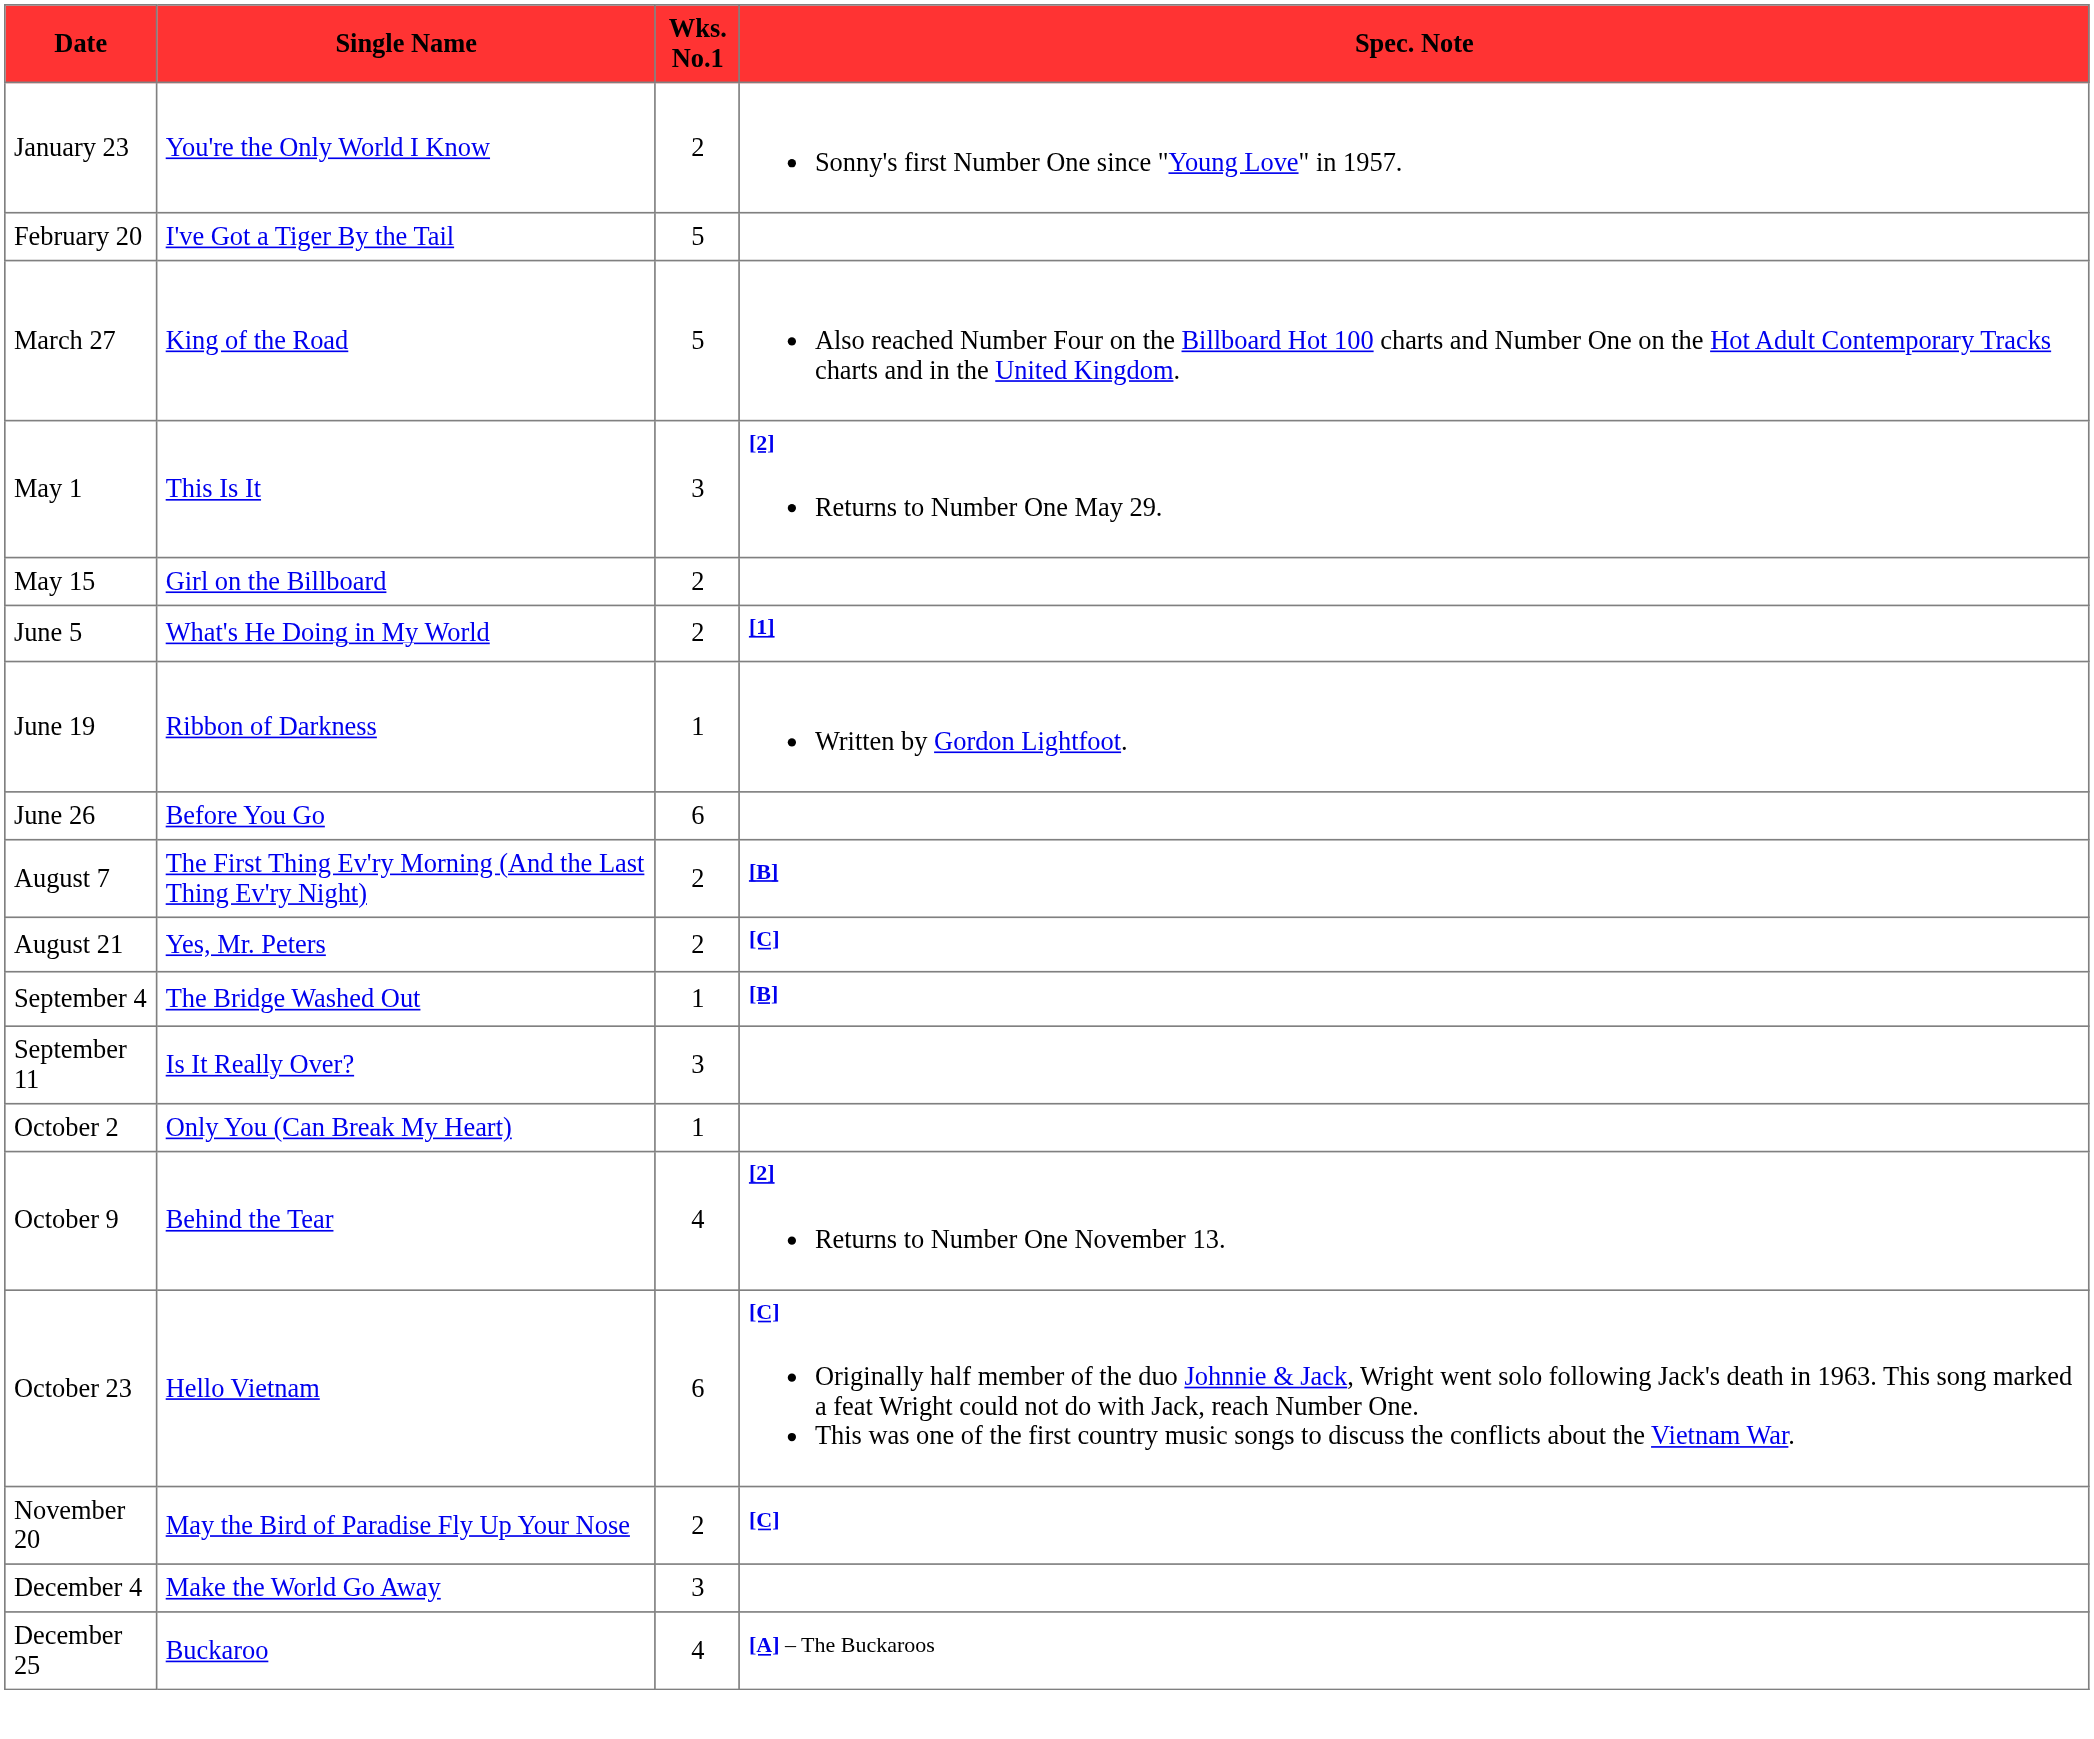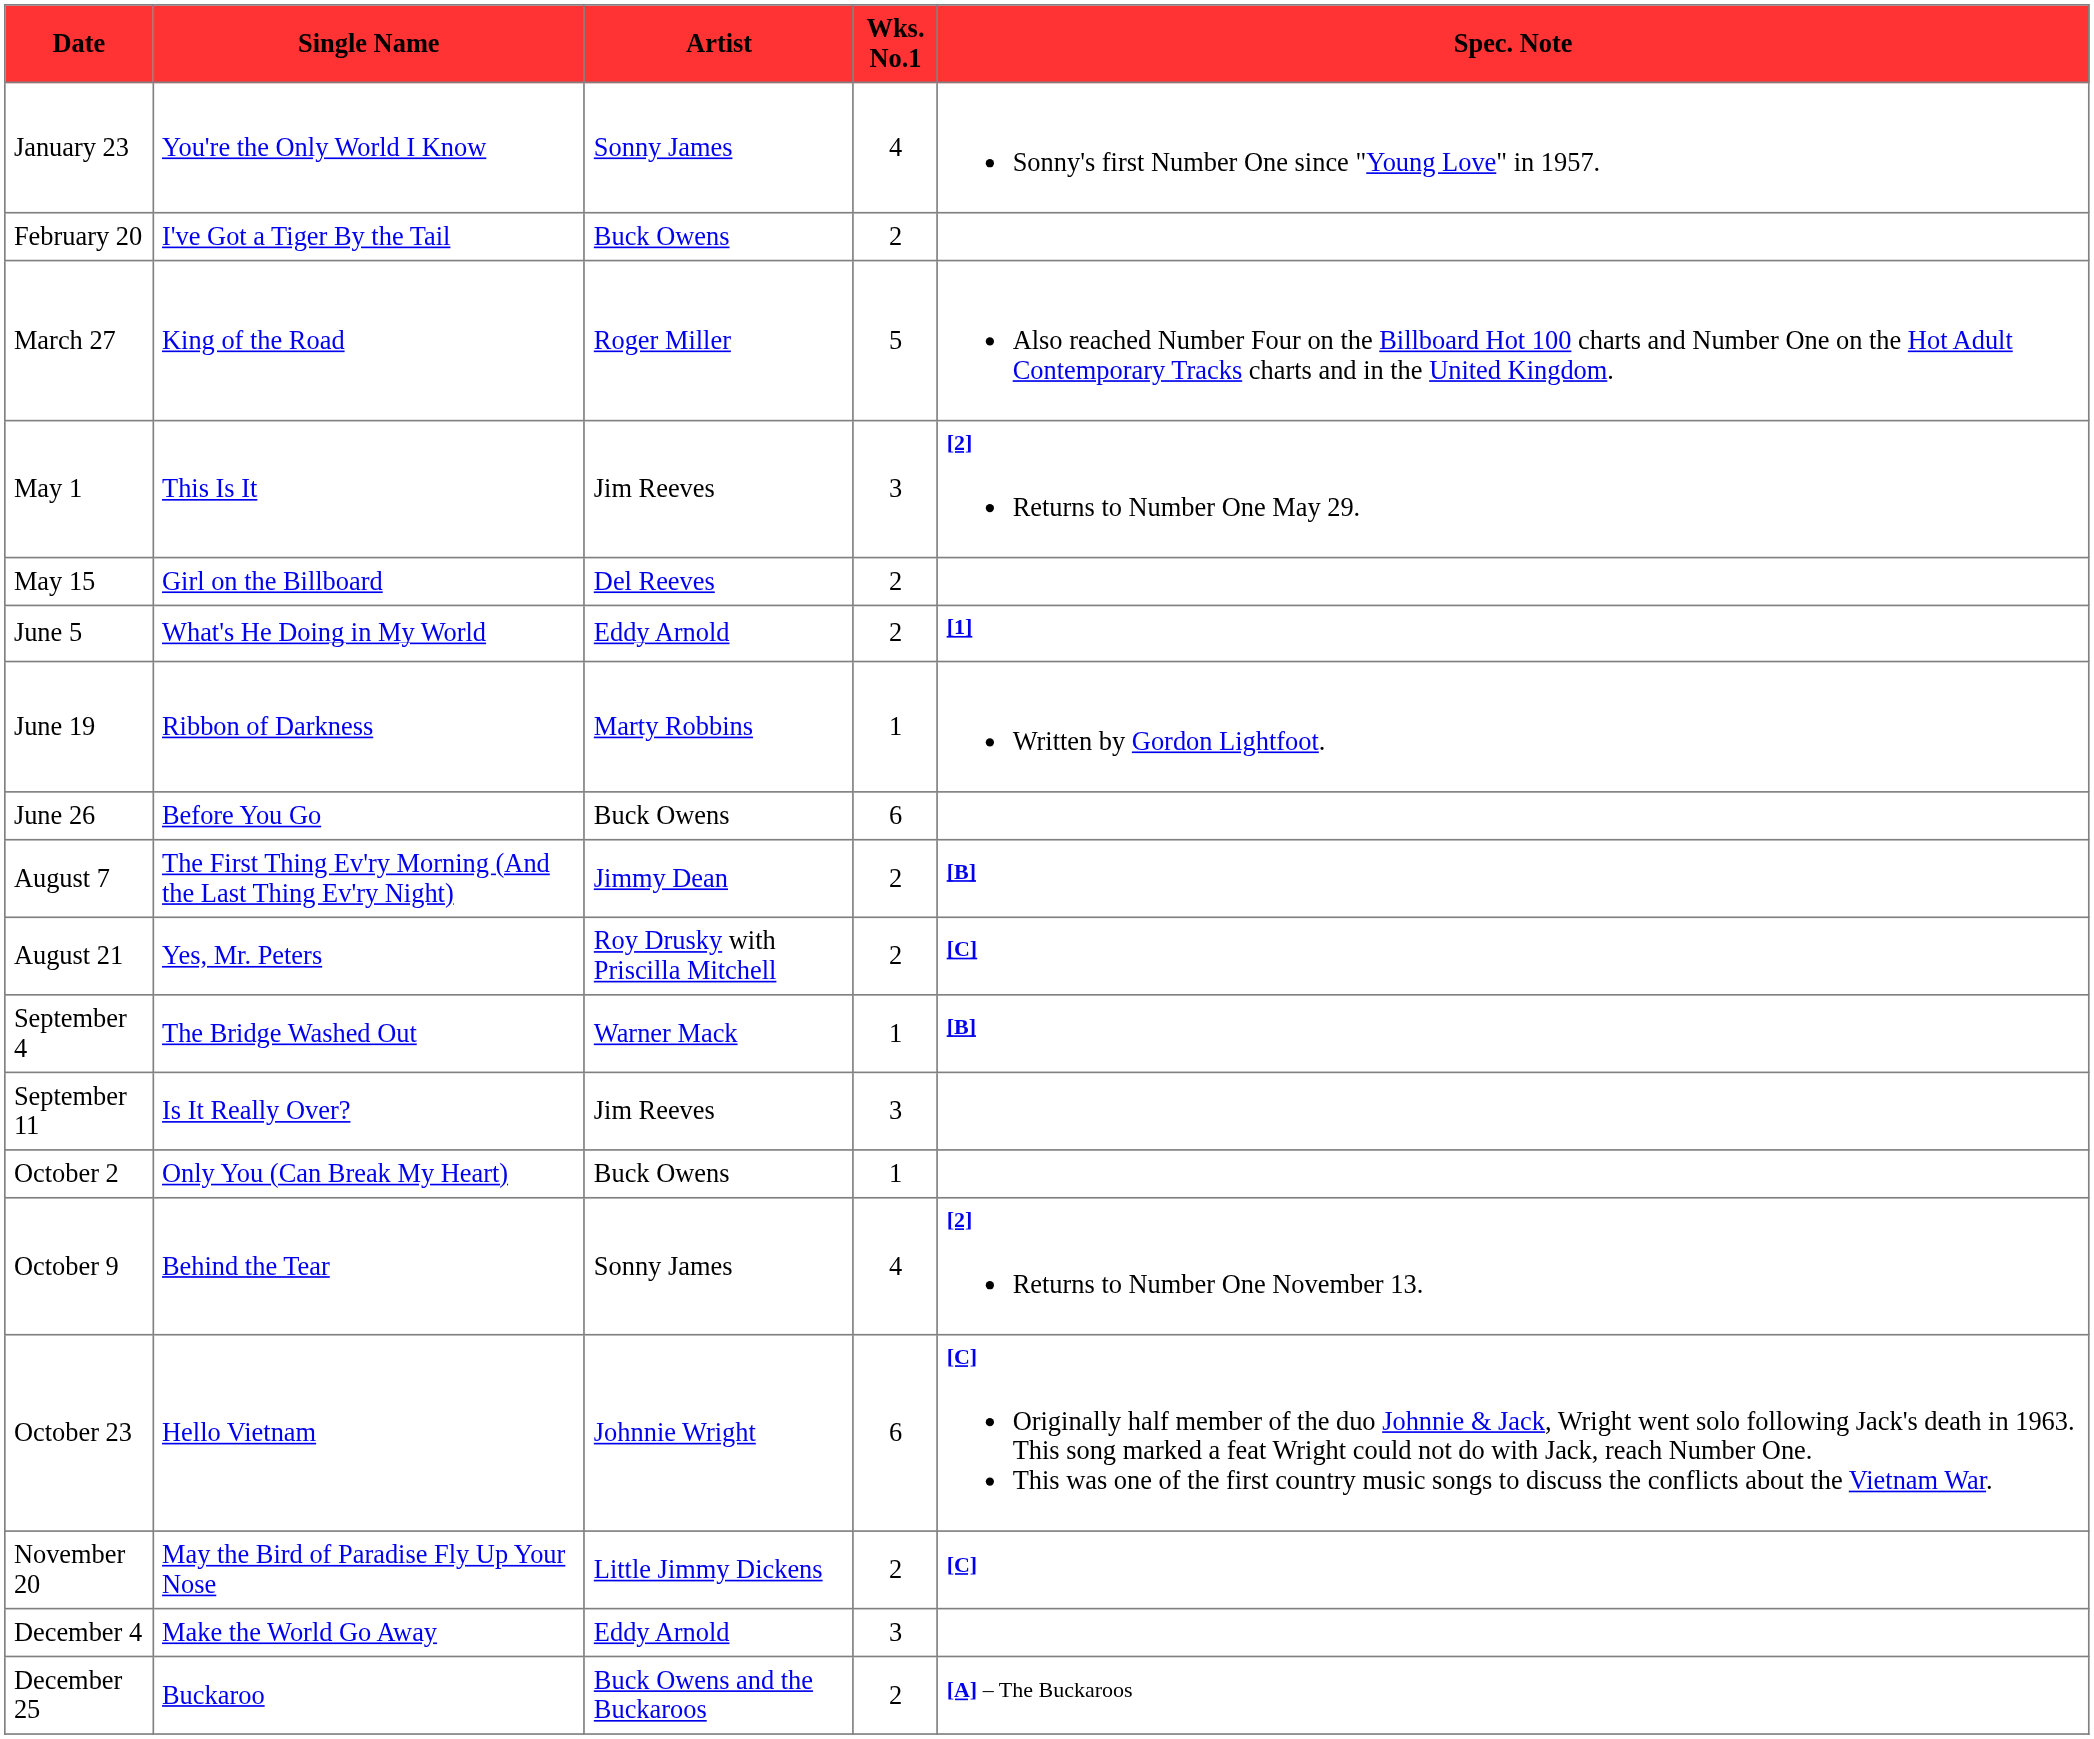 <table border="1" cellpadding="5" cellspacing="1" style="border-collapse: collapse">
 <tr style="background:#FF3333">
 <th>Date</th>
 <th>Single Name</th>
+<th>Artist</th>
 <th width="40">Wks. No.1</th>
 <th>Spec. Note</th>
 </tr>
 <tr>
 <td>January 23</td>
 <td><a href='#'>You're the Only World I Know</a></td>
-<td align="center">2</td>
+<td><a href='#'>Sonny James</a></td>
+<td align="center">4</td>
 <td><br><ul><li>Sonny's first Number One since "<a href='#'>Young Love</a>" in 1957.</li></ul></td>
 </tr>
 <tr>
 <td>February 20</td>
 <td><a href='#'>I've Got a Tiger By the Tail</a></td>
-<td align="center">5</td>
+<td><a href='#'>Buck Owens</a></td>
+<td align="center">2</td>
 <td></td>
 </tr>
 <tr>
 <td>March 27</td>
 <td><a href='#'>King of the Road</a></td>
+<td><a href='#'>Roger Miller</a></td>
 <td align="center">5</td>
 <td><br><ul><li>Also reached Number Four on the <a href='#'>Billboard Hot 100</a> charts and Number One on the <a href='#'>Hot Adult Contemporary Tracks</a> charts and in the <a href='#'>United Kingdom</a>.</li></ul></td>
 </tr>
 <tr>
 <td>May 1</td>
 <td><a href='#'>This Is It</a></td>
+<td>Jim Reeves</td>
 <td align="center">3</td>
 <td><sup><a href='#'><strong>[2]</strong></a></sup><br><ul><li>Returns to Number One May 29.</li></ul></td>
 </tr>
 <tr>
 <td>May 15</td>
 <td><a href='#'>Girl on the Billboard</a></td>
+<td><a href='#'>Del Reeves</a></td>
 <td align="center">2</td>
 <td></td>
 </tr>
 <tr>
 <td>June 5</td>
 <td><a href='#'>What's He Doing in My World</a></td>
+<td><a href='#'>Eddy Arnold</a></td>
 <td align="center">2</td>
 <td><sup><a href='#'><strong>[1]</strong></a></sup></td>
 </tr>
 <tr>
 <td>June 19</td>
 <td><a href='#'>Ribbon of Darkness</a></td>
+<td><a href='#'>Marty Robbins</a></td>
 <td align="center">1</td>
 <td><br><ul><li>Written by <a href='#'>Gordon Lightfoot</a>.</li></ul></td>
 </tr>
 <tr>
 <td>June 26</td>
 <td><a href='#'>Before You Go</a></td>
+<td>Buck Owens</td>
 <td align="center">6</td>
 <td></td>
 </tr>
 <tr>
 <td>August 7</td>
 <td><a href='#'>The First Thing Ev'ry Morning (And the Last Thing Ev'ry Night)</a></td>
+<td><a href='#'>Jimmy Dean</a></td>
 <td align="center">2</td>
 <td><sup><a href='#'><strong>[B]</strong></a></sup></td>
 </tr>
 <tr>
 <td>August 21</td>
 <td><a href='#'>Yes, Mr. Peters</a></td>
+<td><a href='#'>Roy Drusky</a> with <a href='#'>Priscilla Mitchell</a></td>
 <td align="center">2</td>
 <td><sup><a href='#'><strong>[C]</strong></a></sup></td>
 </tr>
 <tr>
 <td>September 4</td>
 <td><a href='#'>The Bridge Washed Out</a></td>
+<td><a href='#'>Warner Mack</a></td>
 <td align="center">1</td>
 <td><sup><a href='#'><strong>[B]</strong></a></sup></td>
 </tr>
 <tr>
 <td>September 11</td>
 <td><a href='#'>Is It Really Over?</a></td>
+<td>Jim Reeves</td>
 <td align="center">3</td>
 <td></td>
 </tr>
 <tr>
 <td>October 2</td>
 <td><a href='#'>Only You (Can Break My Heart)</a></td>
+<td>Buck Owens</td>
 <td align="center">1</td>
 <td></td>
 </tr>
 <tr>
 <td>October 9</td>
 <td><a href='#'>Behind the Tear</a></td>
+<td>Sonny James</td>
 <td align="center">4</td>
 <td><sup><a href='#'><strong>[2]</strong></a></sup><br><ul><li>Returns to Number One November 13.</li></ul></td>
 </tr>
 <tr>
 <td>October 23</td>
 <td><a href='#'>Hello Vietnam</a></td>
+<td><a href='#'>Johnnie Wright</a></td>
 <td align="center">6</td>
 <td><sup><a href='#'><strong>[C]</strong></a></sup><br><ul><li>Originally half member of the duo <a href='#'>Johnnie & Jack</a>, Wright went solo following Jack's death in 1963. This song marked a feat Wright could not do with Jack, reach Number One.</li><li>This was one of the first country music songs to discuss the conflicts about the <a href='#'>Vietnam War</a>.</li></ul></td>
 </tr>
 <tr>
 <td>November 20</td>
 <td><a href='#'>May the Bird of Paradise Fly Up Your Nose</a></td>
+<td><a href='#'>Little Jimmy Dickens</a></td>
 <td align="center">2</td>
 <td><sup><a href='#'><strong>[C]</strong></a></sup></td>
 </tr>
 <tr>
 <td>December 4</td>
 <td><a href='#'>Make the World Go Away</a></td>
+<td><a href='#'>Eddy Arnold</a></td>
 <td align="center">3</td>
 <td></td>
 </tr>
 <tr>
 <td>December 25</td>
 <td><a href='#'>Buckaroo</a></td>
-<td align="center">4</td>
+<td><a href='#'>Buck Owens and the Buckaroos</a></td>
+<td align="center">2</td>
 <td><sup><a href='#'><strong>[A]</strong></a> – The Buckaroos</sup></td>
 </tr>
 </table>
